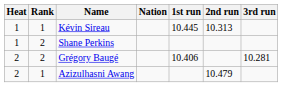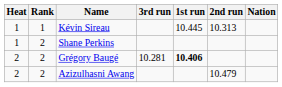 <table class=wikitable sortable style=text-align:center>
 <tr>
 <th>Heat</th>
 <th>Rank</th>
 <th>Name</th>
-<th>Nation</th>
+<th>3rd run</th>
 <th>1st run</th>
 <th>2nd run</th>
-<th>3rd run</th>
+<th>Nation</th>
 </tr>
 <tr style=background: #ccffcc;>
 <td>1</td>
 <td>1</td>
 <td align=left><a href='#'>Kévin Sireau</a></td>
 <td align=left></td>
 <td align=left>10.445</td>
 <td align=left>10.313</td>
 <td align=left></td>
 </tr>
 <tr>
 <td>1</td>
 <td>2</td>
 <td align=left><a href='#'>Shane Perkins</a></td>
 <td align=left></td>
 <td align=left></td>
 <td align=left></td>
 <td align=left></td>
 </tr>
 <tr style=background: #ccffcc;>
 <td>2</td>
 <td>2</td>
 <td align=left><a href='#'>Grégory Baugé</a></td>
+<td align=left>10.281</td>
+<td align=left><strong>10.406</strong></td>
 <td align=left></td>
-<td align=left>10.406</td>
 <td align=left></td>
-<td align=left>10.281</td>
 </tr>
 <tr>
 <td>2</td>
-<td>1</td>
+<td>2</td>
 <td align=left><a href='#'>Azizulhasni Awang</a></td>
 <td align=left></td>
 <td align=left></td>
 <td align=left>10.479</td>
 <td align=left></td>
 </tr>
 </table>
